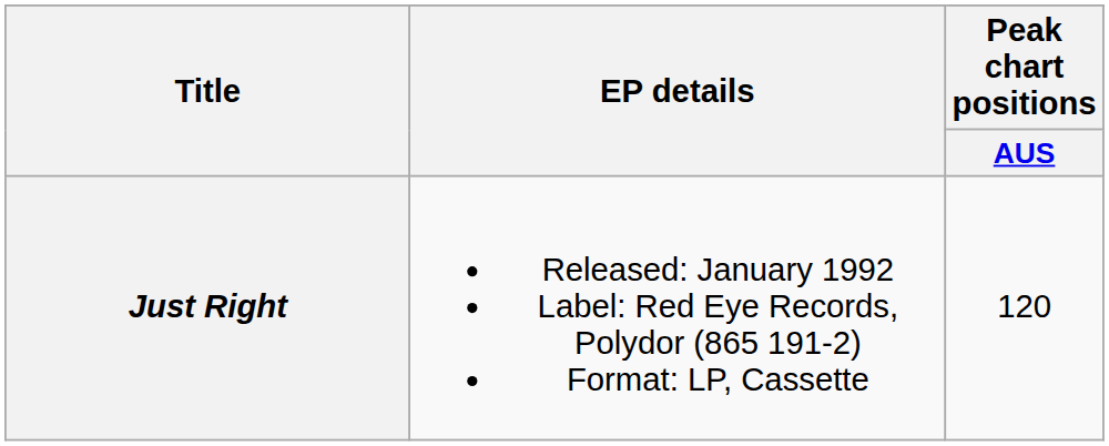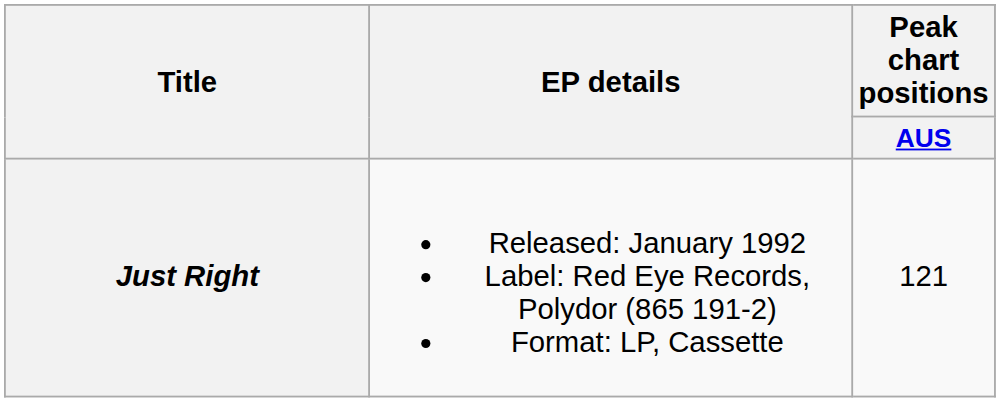 <table class="wikitable plainrowheaders" style="text-align:center;">
 <tr>
 <th scope="col" rowspan="2" style="width:12em;">Title</th>
 <th scope="col" rowspan="2" style="width:16em;">EP details</th>
 <th scope="col">Peak chart positions</th>
 </tr>
 <tr>
 <th scope="col" style="width:3em;font-size:90%;"><a href='#'>AUS</a><br></th>
 </tr>
 <tr>
 <th scope="row"><em>Just Right</em></th>
 <td><br><ul><li>Released: January 1992</li><li>Label: Red Eye Records, Polydor (865 191-2)</li><li>Format: LP, Cassette</li></ul></td>
-<td>120</td>
+<td>121</td>
 </tr>
 </table>
